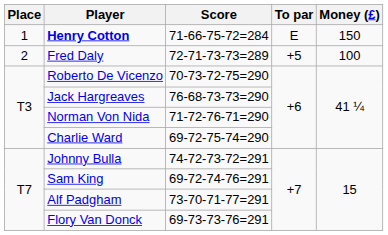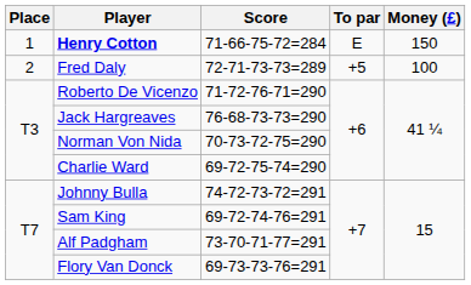 <table class=wikitable>
 <tr>
 <th>Place</th>
 <th>Player</th>
 <th>Score</th>
 <th>To par</th>
 <th>Money (<a href='#'>£</a>)</th>
 </tr>
 <tr>
 <td align=center>1</td>
 <td> <strong><a href='#'>Henry Cotton</a></strong></td>
 <td>71-66-75-72=284</td>
 <td align=center>E</td>
 <td align=center>150</td>
 </tr>
 <tr>
 <td align=center>2</td>
 <td> <a href='#'>Fred Daly</a></td>
 <td>72-71-73-73=289</td>
 <td align=center>+5</td>
 <td align=center>100</td>
 </tr>
 <tr>
 <td rowspan=4 align=center>T3</td>
 <td> <a href='#'>Roberto De Vicenzo</a></td>
-<td>70-73-72-75=290</td>
+<td>71-72-76-71=290</td>
 <td rowspan=4 align=center>+6</td>
 <td rowspan=4 align=center>41 ¼ </td>
 </tr>
 <tr>
 <td> <a href='#'>Jack Hargreaves</a></td>
 <td>76-68-73-73=290</td>
 </tr>
 <tr>
 <td> <a href='#'>Norman Von Nida</a></td>
-<td>71-72-76-71=290</td>
+<td>70-73-72-75=290</td>
 </tr>
 <tr>
 <td> <a href='#'>Charlie Ward</a></td>
 <td>69-72-75-74=290</td>
 </tr>
 <tr>
 <td rowspan=4 align=center>T7</td>
 <td> <a href='#'>Johnny Bulla</a></td>
 <td>74-72-73-72=291</td>
 <td rowspan=4 align=center>+7</td>
 <td rowspan=4 align=center>15</td>
 </tr>
 <tr>
 <td> <a href='#'>Sam King</a></td>
 <td>69-72-74-76=291</td>
 </tr>
 <tr>
 <td> <a href='#'>Alf Padgham</a></td>
 <td>73-70-71-77=291</td>
 </tr>
 <tr>
 <td> <a href='#'>Flory Van Donck</a></td>
 <td>69-73-73-76=291</td>
 </tr>
 </table>
